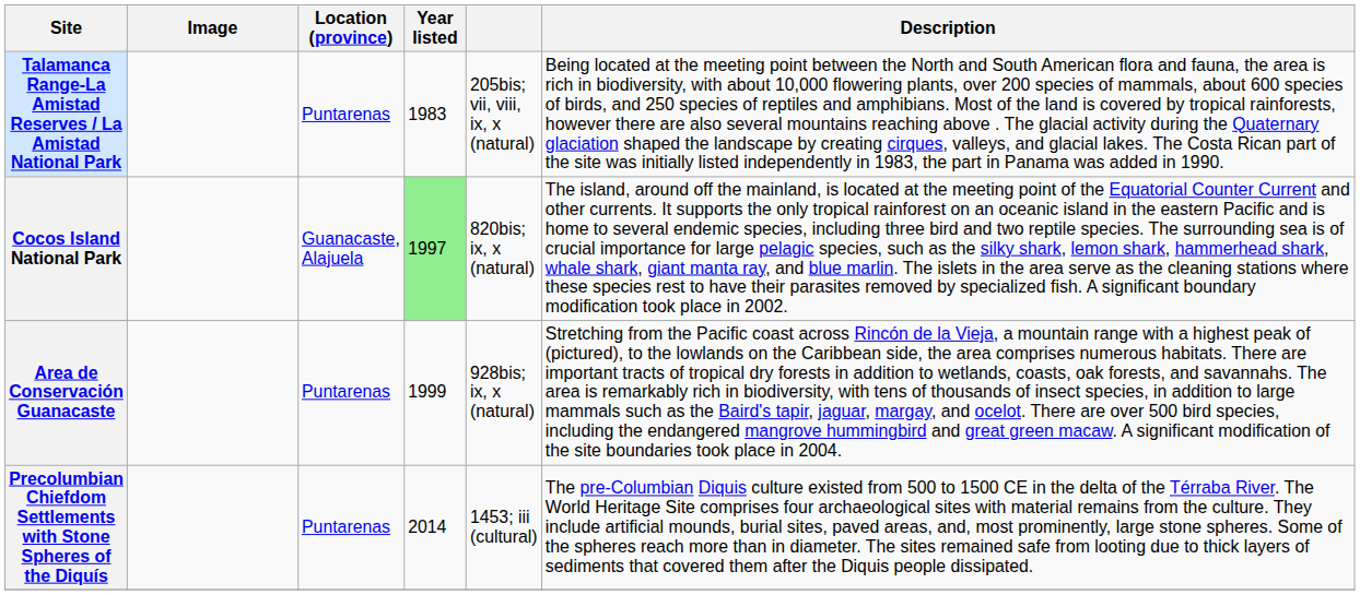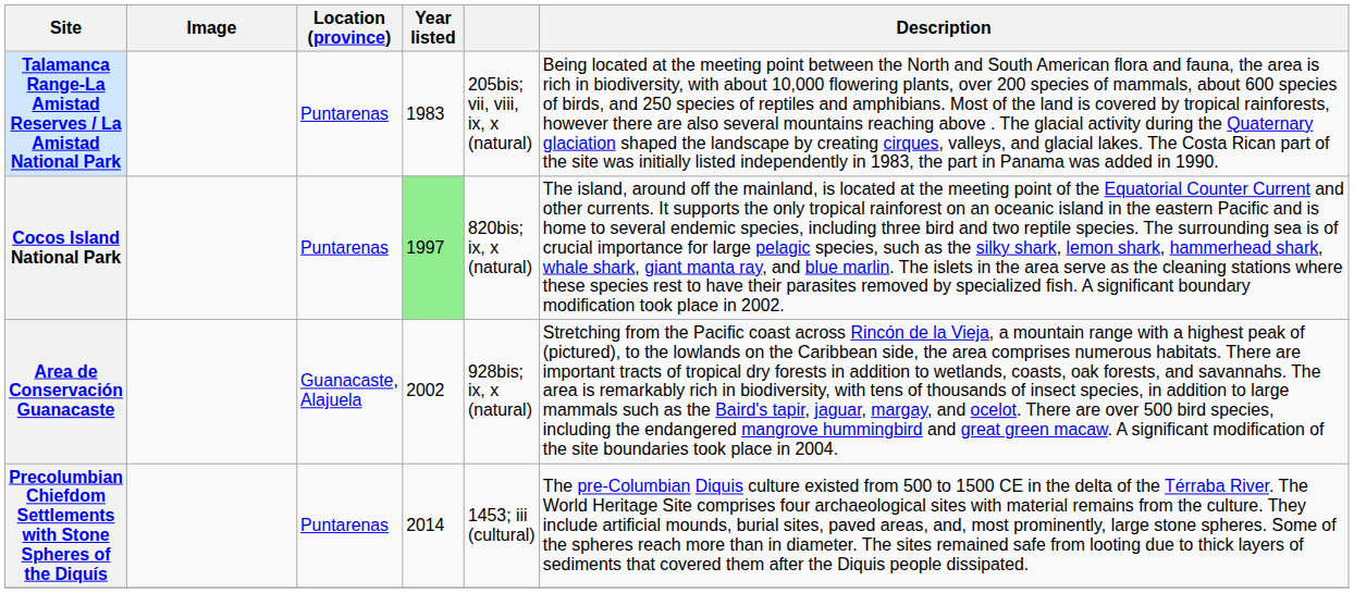 <table class="wikitable sortable plainrowheaders">
 <tr>
 <th style="width:100px;" scope="col">Site</th>
 <th class="unsortable"  style="width:150px;" scope="col">Image</th>
 <th style="width:80px;" scope="col">Location (<a href='#'>province</a>)</th>
 <th style="width:50px;" scope="col">Year listed</th>
 <th style="width:60px;" scope="col" data-sort-type="number"></th>
 <th scope="col" class="unsortable">Description</th>
 </tr>
 <tr>
 <th scope="row" style="background:#D0E7FF;"><a href='#'>Talamanca Range-La Amistad Reserves / La Amistad National Park</a></th>
 <td></td>
 <td><a href='#'>Puntarenas</a></td>
 <td>1983</td>
 <td>205bis; vii, viii, ix, x (natural)</td>
 <td>Being located at the meeting point between the North and South American flora and fauna, the area is rich in biodiversity, with about 10,000 flowering plants, over 200 species of mammals, about 600 species of birds, and 250 species of reptiles and amphibians. Most of the land is covered by tropical rainforests, however there are also several mountains reaching above . The glacial activity during the <a href='#'>Quaternary glaciation</a> shaped the landscape by creating <a href='#'>cirques</a>, valleys, and glacial lakes. The Costa Rican part of the site was initially listed independently in 1983, the part in Panama was added in 1990.</td>
 </tr>
 <tr>
 <th scope="row"><a href='#'>Cocos Island</a> National Park</th>
 <td></td>
-<td><a href='#'>Guanacaste</a>, <a href='#'>Alajuela</a></td>
+<td><a href='#'>Puntarenas</a></td>
 <td style="background: lightgreen;">1997</td>
 <td>820bis; ix, x (natural)</td>
 <td>The island, around  off the mainland, is located at the meeting point of the <a href='#'>Equatorial Counter Current</a> and other currents. It supports the only tropical rainforest on an oceanic island in the eastern Pacific and is home to several endemic species, including three bird and two reptile species. The surrounding sea is of crucial importance for large <a href='#'>pelagic</a> species, such as the <a href='#'>silky shark</a>, <a href='#'>lemon shark</a>, <a href='#'>hammerhead shark</a>, <a href='#'>whale shark</a>, <a href='#'>giant manta ray</a>, and <a href='#'>blue marlin</a>. The islets in the area serve as the cleaning stations where these species rest to have their parasites removed by specialized fish. A significant boundary modification took place in 2002.</td>
 </tr>
 <tr>
 <th scope="row"><a href='#'>Area de Conservación Guanacaste</a></th>
 <td></td>
-<td><a href='#'>Puntarenas</a></td>
-<td>1999</td>
+<td><a href='#'>Guanacaste</a>, <a href='#'>Alajuela</a></td>
+<td>2002</td>
 <td>928bis; ix, x (natural)</td>
 <td>Stretching from the Pacific coast across <a href='#'>Rincón de la Vieja</a>, a mountain range with a highest peak of  (pictured), to the lowlands on the Caribbean side, the area comprises numerous habitats. There are important tracts of tropical dry forests in addition to wetlands, coasts, oak forests, and savannahs. The area is remarkably rich in biodiversity, with tens of thousands of insect species, in addition to large mammals such as the <a href='#'>Baird's tapir</a>, <a href='#'>jaguar</a>, <a href='#'>margay</a>, and <a href='#'>ocelot</a>. There are over 500 bird species, including the endangered <a href='#'>mangrove hummingbird</a> and <a href='#'>great green macaw</a>. A significant modification of the site boundaries took place in 2004.</td>
 </tr>
 <tr>
 <th scope="row"><a href='#'>Precolumbian Chiefdom Settlements with Stone Spheres of the Diquís</a></th>
 <td></td>
 <td><a href='#'>Puntarenas</a></td>
 <td>2014</td>
 <td>1453; iii (cultural)</td>
 <td>The <a href='#'>pre-Columbian</a> <a href='#'>Diquis</a> culture existed from 500 to 1500 CE in the delta of the <a href='#'>Térraba River</a>. The World Heritage Site comprises four archaeological sites with material remains from the culture. They include artificial mounds, burial sites, paved areas, and, most prominently, large stone spheres. Some of the spheres reach more than  in diameter. The sites remained safe from looting due to thick layers of sediments that covered them after the Diquis people dissipated.</td>
 </tr>
 <tr>
 </tr>
 </table>
